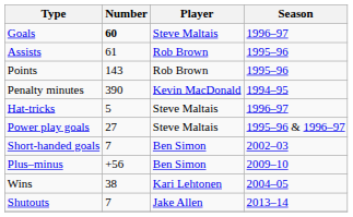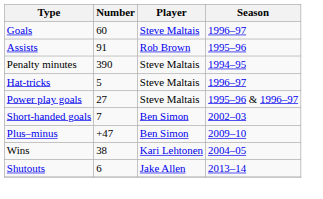 <table class="wikitable plainrowheaders sortable" style="font-size:100%;">
 <tr>
 <th scope="col">Type</th>
 <th scope="col">Number</th>
 <th scope="col">Player</th>
 <th scope="col">Season</th>
 </tr>
 <tr>
 <td><a href='#'>Goals</a></td>
-<td><strong>60</strong></td>
+<td>60</td>
 <td><a href='#'>Steve Maltais</a></td>
 <td><a href='#'>1996–97</a></td>
 </tr>
 <tr>
 <td><a href='#'>Assists</a></td>
-<td>61</td>
+<td>91</td>
 <td><a href='#'>Rob Brown</a></td>
-<td><a href='#'>1995–96</a></td>
-</tr>
-<tr>
-<td>Points</td>
-<td>143</td>
-<td>Rob Brown</td>
 <td><a href='#'>1995–96</a></td>
 </tr>
 <tr>
 <td>Penalty minutes</td>
 <td>390</td>
-<td><a href='#'>Kevin MacDonald</a></td>
+<td>Steve Maltais</td>
 <td><a href='#'>1994–95</a></td>
 </tr>
 <tr>
 <td><a href='#'>Hat-tricks</a></td>
 <td>5</td>
 <td>Steve Maltais</td>
 <td><a href='#'>1996–97</a></td>
 </tr>
 <tr>
 <td><a href='#'>Power play goals</a></td>
 <td>27</td>
 <td>Steve Maltais</td>
 <td><a href='#'>1995–96</a> & <a href='#'>1996–97</a></td>
 </tr>
 <tr>
 <td><a href='#'>Short-handed goals</a></td>
 <td>7</td>
 <td><a href='#'>Ben Simon</a></td>
 <td><a href='#'>2002–03</a></td>
 </tr>
 <tr>
 <td><a href='#'>Plus–minus</a></td>
-<td>+56</td>
+<td>+47</td>
 <td><a href='#'>Ben Simon</a></td>
 <td><a href='#'>2009–10</a></td>
 </tr>
 <tr>
 <td>Wins</td>
 <td>38</td>
 <td><a href='#'>Kari Lehtonen</a></td>
 <td><a href='#'>2004–05</a></td>
 </tr>
 <tr>
 <td><a href='#'>Shutouts</a></td>
-<td>7</td>
+<td>6</td>
 <td><a href='#'>Jake Allen</a></td>
 <td><a href='#'>2013–14</a></td>
 </tr>
 <tr>
 </tr>
 </table>
